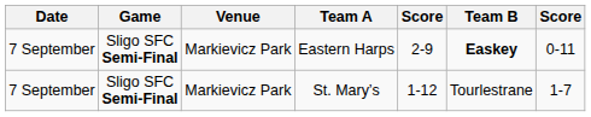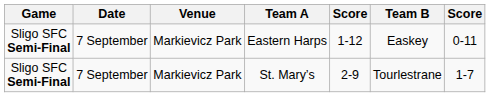 <table class="wikitable">
 <tr>
+<th>Game</th>
 <th>Date</th>
-<th>Game</th>
 <th>Venue</th>
 <th>Team A</th>
 <th>Score</th>
 <th>Team B</th>
 <th>Score</th>
 </tr>
 <tr align="center">
+<td>Sligo SFC<br><strong>Semi-Final</strong></td>
 <td>7 September</td>
-<td>Sligo SFC<br><strong>Semi-Final</strong></td>
 <td>Markievicz Park</td>
 <td>Eastern Harps</td>
-<td>2-9</td>
-<td><strong>Easkey</strong></td>
+<td>1-12</td>
+<td>Easkey</td>
 <td>0-11</td>
 </tr>
 <tr align="center">
+<td>Sligo SFC<br><strong>Semi-Final</strong></td>
 <td>7 September</td>
-<td>Sligo SFC<br><strong>Semi-Final</strong></td>
 <td>Markievicz Park</td>
 <td>St. Mary’s</td>
-<td>1-12</td>
+<td>2-9</td>
 <td>Tourlestrane</td>
 <td>1-7</td>
 </tr>
 </table>
